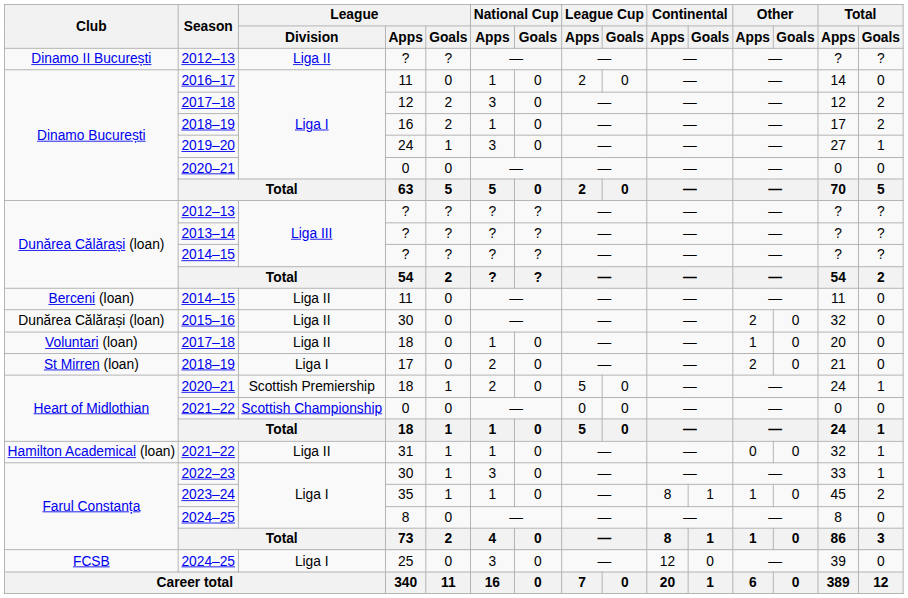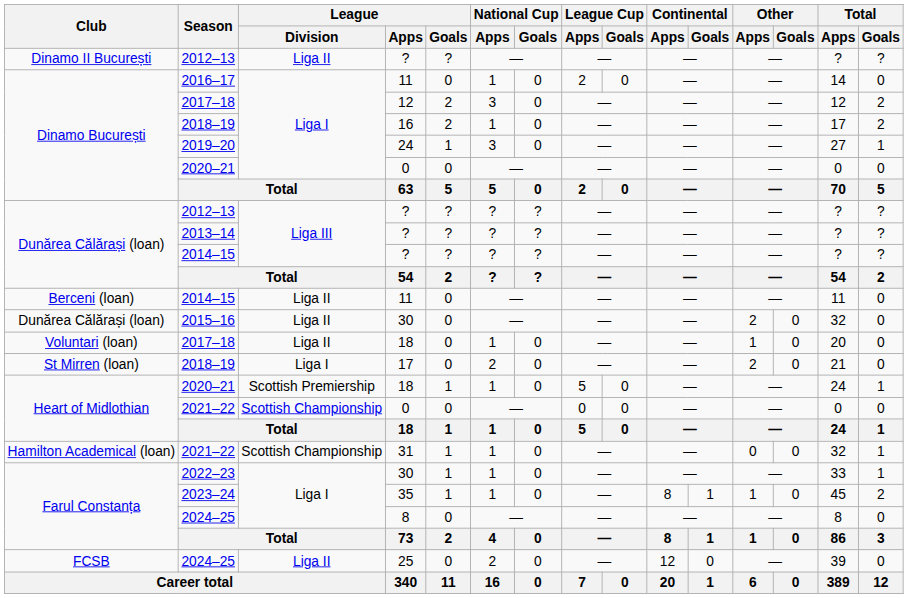 <table class="wikitable" style="text-align:center">
 <tr>
 <th rowspan="2">Club</th>
 <th rowspan="2">Season</th>
 <th colspan="3">League</th>
 <th colspan="2">National Cup</th>
 <th colspan="2">League Cup</th>
 <th colspan="2">Continental</th>
 <th colspan="2">Other</th>
 <th colspan="3">Total</th>
 </tr>
 <tr>
 <th>Division</th>
 <th>Apps</th>
 <th>Goals</th>
 <th>Apps</th>
 <th>Goals</th>
 <th>Apps</th>
 <th>Goals</th>
 <th>Apps</th>
 <th>Goals</th>
 <th>Apps</th>
 <th>Goals</th>
 <th>Apps</th>
 <th>Goals</th>
 </tr>
 <tr>
 <td rowspan="1"><a href='#'>Dinamo II București</a></td>
 <td><a href='#'>2012–13</a></td>
 <td><a href='#'>Liga II</a></td>
 <td>?</td>
 <td>?</td>
 <td colspan="2">—</td>
 <td colspan="2">—</td>
 <td colspan="2">—</td>
 <td colspan="2">—</td>
 <td>?</td>
 <td>?</td>
 </tr>
 <tr>
 <td rowspan="6"><a href='#'>Dinamo București</a></td>
 <td><a href='#'>2016–17</a></td>
 <td rowspan="5"><a href='#'>Liga I</a></td>
 <td>11</td>
 <td>0</td>
 <td>1</td>
 <td>0</td>
 <td>2</td>
 <td>0</td>
 <td colspan="2">—</td>
 <td colspan="2">—</td>
 <td>14</td>
 <td>0</td>
 </tr>
 <tr>
 <td><a href='#'>2017–18</a></td>
 <td>12</td>
 <td>2</td>
 <td>3</td>
 <td>0</td>
 <td colspan="2">—</td>
 <td colspan="2">—</td>
 <td colspan="2">—</td>
 <td>12</td>
 <td>2</td>
 </tr>
 <tr>
 <td><a href='#'>2018–19</a></td>
 <td>16</td>
 <td>2</td>
 <td>1</td>
 <td>0</td>
 <td colspan="2">—</td>
 <td colspan="2">—</td>
 <td colspan="2">—</td>
 <td>17</td>
 <td>2</td>
 </tr>
 <tr>
 <td><a href='#'>2019–20</a></td>
 <td>24</td>
 <td>1</td>
 <td>3</td>
 <td>0</td>
 <td colspan="2">—</td>
 <td colspan="2">—</td>
 <td colspan="2">—</td>
 <td>27</td>
 <td>1</td>
 </tr>
 <tr>
 <td><a href='#'>2020–21</a></td>
 <td>0</td>
 <td>0</td>
 <td colspan="2">—</td>
 <td colspan="2">—</td>
 <td colspan="2">—</td>
 <td colspan="2">—</td>
 <td>0</td>
 <td>0</td>
 </tr>
 <tr>
 <th colspan="2">Total</th>
 <th>63</th>
 <th>5</th>
 <th>5</th>
 <th>0</th>
 <th>2</th>
 <th>0</th>
 <th colspan="2">—</th>
 <th colspan="2">—</th>
 <th>70</th>
 <th>5</th>
 </tr>
 <tr>
 <td rowspan="4"><a href='#'>Dunărea Călărași</a> (loan)</td>
 <td><a href='#'>2012–13</a></td>
 <td rowspan="3"><a href='#'>Liga III</a></td>
 <td>?</td>
 <td>?</td>
 <td>?</td>
 <td>?</td>
 <td colspan="2">—</td>
 <td colspan="2">—</td>
 <td colspan="2">—</td>
 <td>?</td>
 <td>?</td>
 </tr>
 <tr>
 <td><a href='#'>2013–14</a></td>
 <td>?</td>
 <td>?</td>
 <td>?</td>
 <td>?</td>
 <td colspan="2">—</td>
 <td colspan="2">—</td>
 <td colspan="2">—</td>
 <td>?</td>
 <td>?</td>
 </tr>
 <tr>
 <td><a href='#'>2014–15</a></td>
 <td>?</td>
 <td>?</td>
 <td>?</td>
 <td>?</td>
 <td colspan="2">—</td>
 <td colspan="2">—</td>
 <td colspan="2">—</td>
 <td>?</td>
 <td>?</td>
 </tr>
 <tr>
 <th colspan="2">Total</th>
 <th>54</th>
 <th>2</th>
 <th>?</th>
 <th>?</th>
 <th colspan="2">—</th>
 <th colspan="2">—</th>
 <th colspan="2">—</th>
 <th>54</th>
 <th>2</th>
 </tr>
 <tr>
 <td><a href='#'>Berceni</a> (loan)</td>
 <td><a href='#'>2014–15</a></td>
 <td>Liga II</td>
 <td>11</td>
 <td>0</td>
 <td colspan="2">—</td>
 <td colspan="2">—</td>
 <td colspan="2">—</td>
 <td colspan="2">—</td>
 <td>11</td>
 <td>0</td>
 </tr>
 <tr>
 <td>Dunărea Călărași (loan)</td>
 <td><a href='#'>2015–16</a></td>
 <td>Liga II</td>
 <td>30</td>
 <td>0</td>
 <td colspan="2">—</td>
 <td colspan="2">—</td>
 <td colspan="2">—</td>
 <td>2</td>
 <td>0</td>
 <td>32</td>
 <td>0</td>
 </tr>
 <tr>
 <td><a href='#'>Voluntari</a> (loan)</td>
 <td><a href='#'>2017–18</a></td>
 <td>Liga II</td>
 <td>18</td>
 <td>0</td>
 <td>1</td>
 <td>0</td>
 <td colspan="2">—</td>
 <td colspan="2">—</td>
 <td>1</td>
 <td>0</td>
 <td>20</td>
 <td>0</td>
 </tr>
 <tr>
 <td><a href='#'>St Mirren</a> (loan)</td>
 <td><a href='#'>2018–19</a></td>
 <td>Liga I</td>
 <td>17</td>
 <td>0</td>
 <td>2</td>
 <td>0</td>
 <td colspan="2">—</td>
 <td colspan="2">—</td>
 <td>2</td>
 <td>0</td>
 <td>21</td>
 <td>0</td>
 </tr>
 <tr>
 <td rowspan="3"><a href='#'>Heart of Midlothian</a></td>
 <td><a href='#'>2020–21</a></td>
 <td>Scottish Premiership</td>
 <td>18</td>
 <td>1</td>
-<td>2</td>
+<td>1</td>
 <td>0</td>
 <td>5</td>
 <td>0</td>
 <td colspan="2">—</td>
 <td colspan="2">—</td>
 <td>24</td>
 <td>1</td>
 </tr>
 <tr>
 <td><a href='#'>2021–22</a></td>
 <td><a href='#'>Scottish Championship</a></td>
 <td>0</td>
 <td>0</td>
 <td colspan="2">—</td>
 <td>0</td>
 <td>0</td>
 <td colspan="2">—</td>
 <td colspan="2">—</td>
 <td>0</td>
 <td>0</td>
 </tr>
 <tr>
 <th colspan="2">Total</th>
 <th>18</th>
 <th>1</th>
 <th>1</th>
 <th>0</th>
 <th>5</th>
 <th>0</th>
 <th colspan="2">—</th>
 <th colspan="2">—</th>
 <th>24</th>
 <th>1</th>
 </tr>
 <tr>
 <td rowspan="1"><a href='#'>Hamilton Academical</a> (loan)</td>
 <td><a href='#'>2021–22</a></td>
-<td>Liga II</td>
+<td>Scottish Championship</td>
 <td>31</td>
 <td>1</td>
 <td>1</td>
 <td>0</td>
 <td colspan="2">—</td>
 <td colspan="2">—</td>
 <td>0</td>
 <td>0</td>
 <td>32</td>
 <td>1</td>
 </tr>
 <tr>
 <td rowspan="4"><a href='#'>Farul Constanța</a></td>
 <td><a href='#'>2022–23</a></td>
 <td rowspan="3">Liga I</td>
 <td>30</td>
 <td>1</td>
-<td>3</td>
+<td>1</td>
 <td>0</td>
 <td colspan="2">—</td>
 <td colspan="2">—</td>
 <td colspan="2">—</td>
 <td>33</td>
 <td>1</td>
 </tr>
 <tr>
 <td><a href='#'>2023–24</a></td>
 <td>35</td>
 <td>1</td>
 <td>1</td>
 <td>0</td>
 <td colspan="2">—</td>
 <td>8</td>
 <td>1</td>
 <td>1</td>
 <td>0</td>
 <td>45</td>
 <td>2</td>
 </tr>
 <tr>
 <td><a href='#'>2024–25</a></td>
 <td>8</td>
 <td>0</td>
 <td colspan="2">—</td>
 <td colspan="2">—</td>
 <td colspan="2">—</td>
 <td colspan="2">—</td>
 <td>8</td>
 <td>0</td>
 </tr>
 <tr>
 <th colspan="2">Total</th>
 <th>73</th>
 <th>2</th>
 <th>4</th>
 <th>0</th>
 <th colspan="2">—</th>
 <th>8</th>
 <th>1</th>
 <th>1</th>
 <th>0</th>
 <th>86</th>
 <th>3</th>
 </tr>
 <tr>
 <td rowspan="1"><a href='#'>FCSB</a></td>
 <td><a href='#'>2024–25</a></td>
-<td>Liga I</td>
+<td><a href='#'>Liga II</a></td>
 <td>25</td>
 <td>0</td>
-<td>3</td>
+<td>2</td>
 <td>0</td>
 <td colspan="2">—</td>
 <td>12</td>
 <td>0</td>
 <td colspan="2">—</td>
 <td>39</td>
 <td>0</td>
 </tr>
 <tr>
 <th colspan="3">Career total</th>
 <th>340</th>
 <th>11</th>
 <th>16</th>
 <th>0</th>
 <th>7</th>
 <th>0</th>
 <th>20</th>
 <th>1</th>
 <th>6</th>
 <th>0</th>
 <th>389</th>
 <th>12</th>
 </tr>
 </table>
